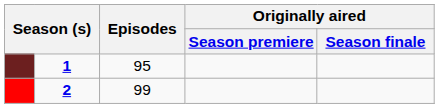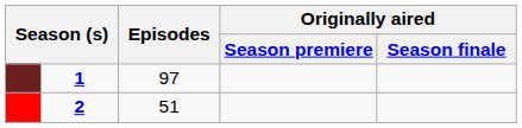 <table class="wikitable" style="text-align: center;">
 <tr>
 <th style="padding: 0 8px;" colspan="2" rowspan="2">Season (s)</th>
 <th style="padding: 0 8px;" rowspan="2">Episodes</th>
 <th colspan="2">Originally aired</th>
 </tr>
 <tr>
 <th><a href='#'>Season premiere</a></th>
 <th style="padding: 0 8px;"><a href='#'>Season finale</a></th>
 </tr>
 <tr>
 <td style="background:#6c1f1f;"></td>
 <td><strong><a href='#'>1</a></strong></td>
-<td>95</td>
+<td>97</td>
 <td style="padding: 0 8px;"></td>
 <td style="padding: 0 8px;"></td>
 </tr>
 <tr>
 <td style="background:#FF0000;"></td>
 <td><strong><a href='#'>2</a></strong></td>
-<td>99</td>
+<td>51</td>
 <td style="padding: 0 8px;"></td>
 <td style="padding: 0 8px;"></td>
 </tr>
 </table>
